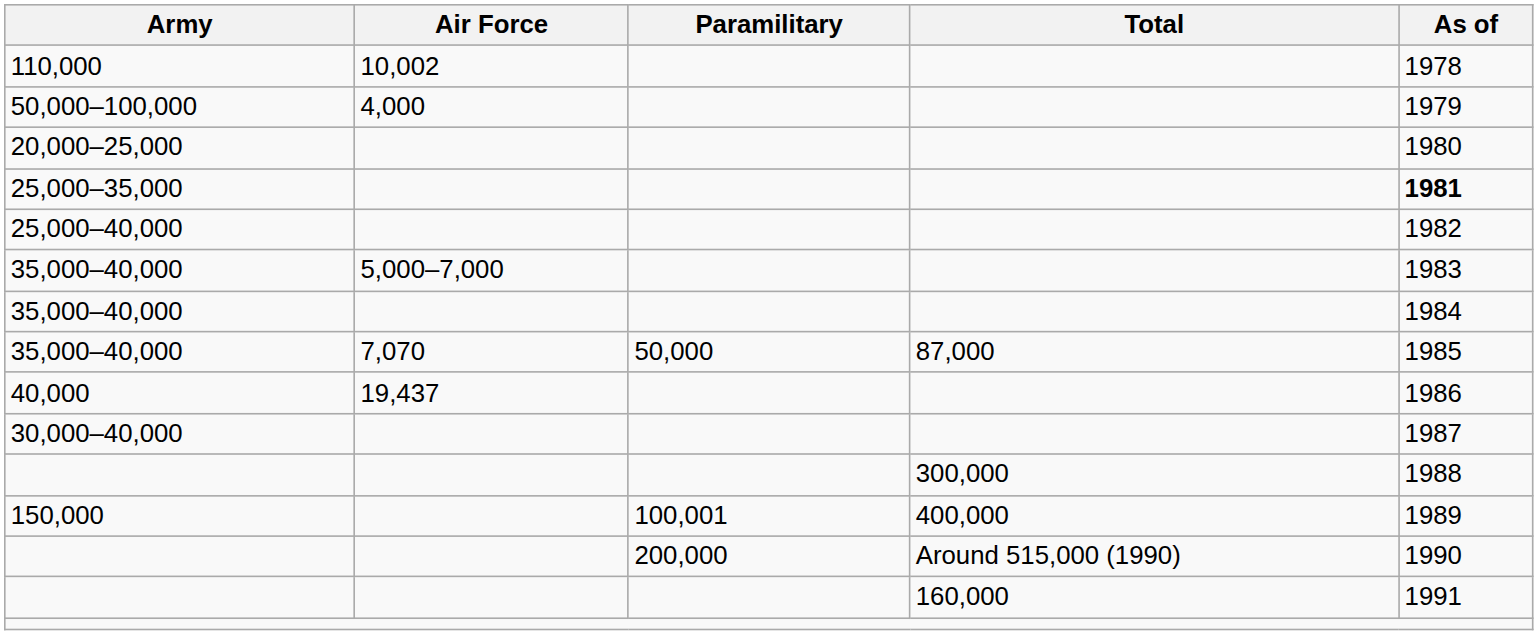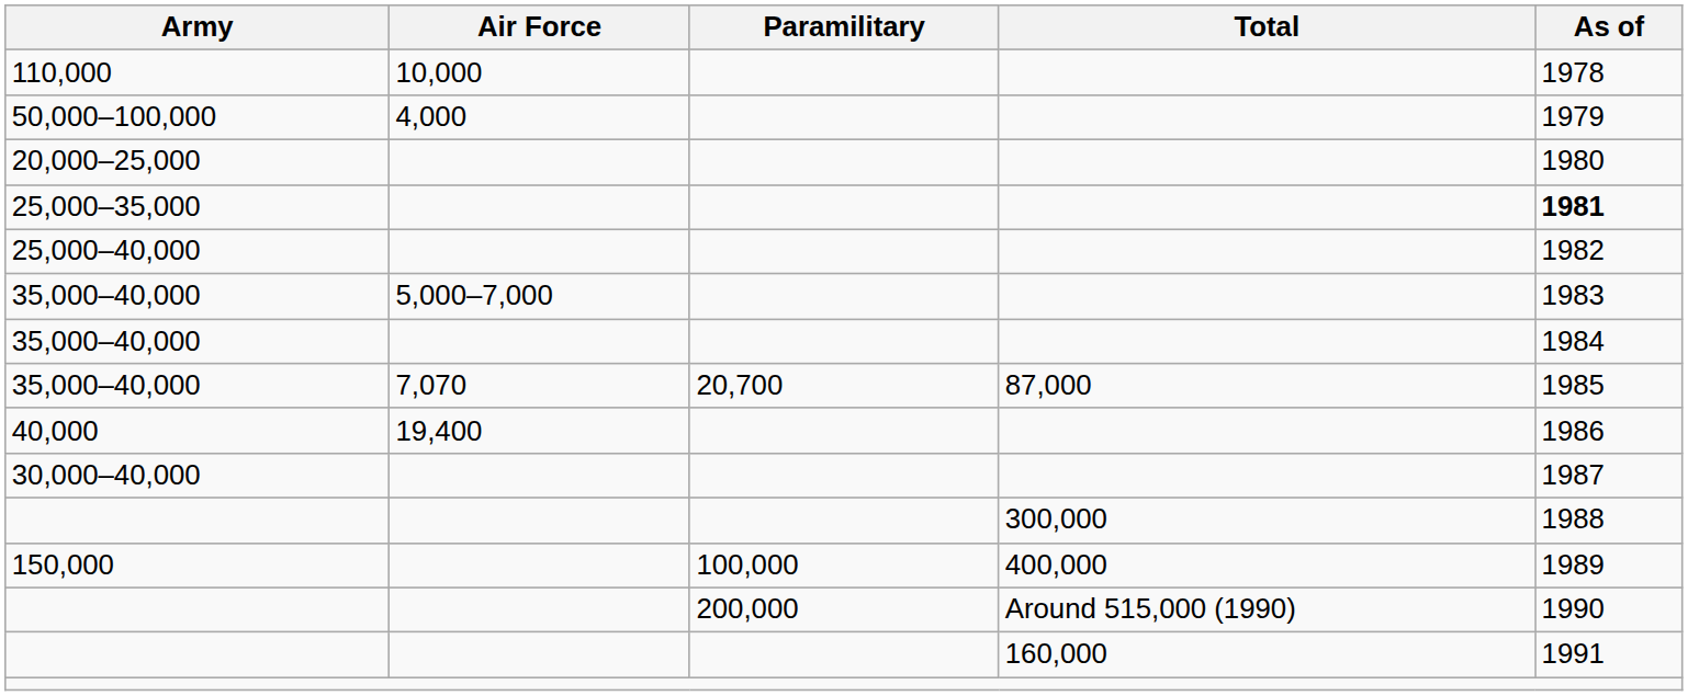 <table class="wikitable" width="60%">
 <tr>
 <th>Army</th>
 <th>Air Force</th>
 <th>Paramilitary</th>
 <th>Total</th>
 <th>As of</th>
 </tr>
 <tr>
 <td>110,000</td>
-<td>10,002</td>
+<td>10,000</td>
 <td></td>
 <td></td>
 <td>1978</td>
 </tr>
 <tr>
 <td>50,000–100,000</td>
 <td>4,000</td>
 <td></td>
 <td></td>
 <td>1979</td>
 </tr>
 <tr>
 <td>20,000–25,000</td>
 <td></td>
 <td></td>
 <td></td>
 <td>1980</td>
 </tr>
 <tr>
 <td>25,000–35,000</td>
 <td></td>
 <td></td>
 <td></td>
 <td><strong>1981</strong></td>
 </tr>
 <tr>
 <td>25,000–40,000</td>
 <td></td>
 <td></td>
 <td></td>
 <td>1982</td>
 </tr>
 <tr>
 <td>35,000–40,000</td>
 <td>5,000–7,000</td>
 <td></td>
 <td></td>
 <td>1983</td>
 </tr>
 <tr>
 <td>35,000–40,000</td>
 <td></td>
 <td></td>
 <td></td>
 <td>1984</td>
 </tr>
 <tr>
 <td>35,000–40,000</td>
 <td>7,070</td>
-<td>50,000</td>
+<td>20,700</td>
 <td>87,000</td>
 <td>1985</td>
 </tr>
 <tr>
 <td>40,000</td>
-<td>19,437</td>
+<td>19,400</td>
 <td></td>
 <td></td>
 <td>1986</td>
 </tr>
 <tr>
 <td>30,000–40,000</td>
 <td></td>
 <td></td>
 <td></td>
 <td>1987</td>
 </tr>
 <tr>
 <td></td>
 <td></td>
 <td></td>
 <td>300,000</td>
 <td>1988</td>
 </tr>
 <tr>
 <td>150,000</td>
 <td></td>
-<td>100,001</td>
+<td>100,000</td>
 <td>400,000</td>
 <td>1989</td>
 </tr>
 <tr>
 <td></td>
 <td></td>
 <td>200,000</td>
 <td>Around 515,000 (1990)</td>
 <td>1990</td>
 </tr>
 <tr>
 <td></td>
 <td></td>
 <td></td>
 <td>160,000</td>
 <td>1991</td>
 </tr>
 <tr>
 <td colspan="5"></td>
 </tr>
 </table>
